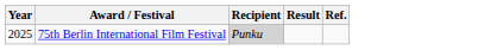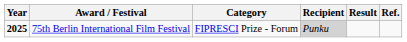 <table class="wikitable">
 <tr>
 <th>Year</th>
 <th>Award / Festival</th>
+<th>Category</th>
 <th>Recipient</th>
 <th>Result</th>
 <th>Ref.</th>
 </tr>
 <tr>
-<td>2025</td>
+<td><strong>2025</strong></td>
 <td><a href='#'>75th Berlin International Film Festival</a></td>
+<td><a href='#'>FIPRESCI</a> Prize - Forum</td>
 <td style="background: lightgrey;"><em>Punku</em></td>
 <td></td>
 <td></td>
 </tr>
 </table>
